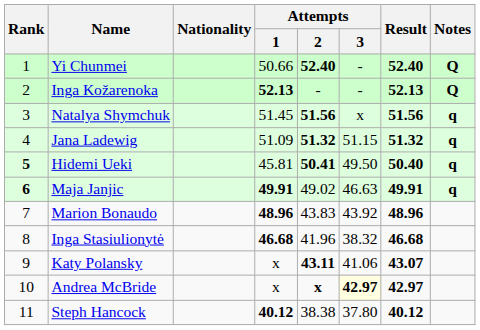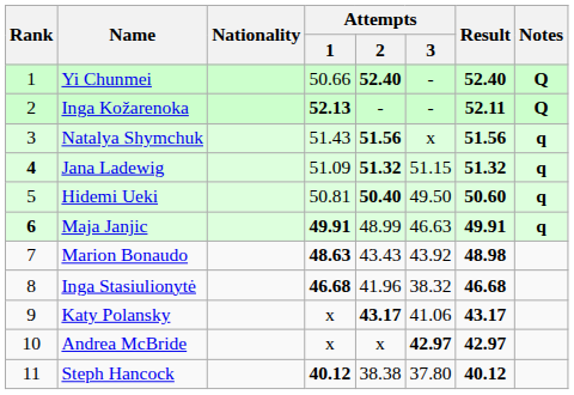 <table class="wikitable sortable" style="text-align:center">
 <tr>
 <th rowspan=2>Rank</th>
 <th rowspan=2>Name</th>
 <th rowspan=2>Nationality</th>
 <th colspan=3>Attempts</th>
 <th rowspan=2>Result</th>
 <th rowspan=2>Notes</th>
 </tr>
 <tr>
 <th>1</th>
 <th>2</th>
 <th>3</th>
 </tr>
 <tr bgcolor=ccffcc>
 <td>1</td>
 <td align=left><a href='#'>Yi Chunmei</a></td>
 <td align=left></td>
 <td>50.66</td>
 <td><strong>52.40</strong></td>
 <td>-</td>
 <td><strong>52.40</strong></td>
 <td><strong>Q</strong></td>
 </tr>
 <tr bgcolor=ccffcc>
 <td>2</td>
 <td align=left><a href='#'>Inga Kožarenoka</a></td>
 <td align=left></td>
 <td><strong>52.13</strong></td>
 <td>-</td>
 <td>-</td>
-<td><strong>52.13</strong></td>
+<td><strong>52.11</strong></td>
 <td><strong>Q</strong></td>
 </tr>
 <tr bgcolor=ddffdd>
 <td>3</td>
 <td align=left><a href='#'>Natalya Shymchuk</a></td>
 <td align=left></td>
-<td>51.45</td>
+<td>51.43</td>
 <td><strong>51.56</strong></td>
 <td>x</td>
 <td><strong>51.56</strong></td>
 <td><strong>q</strong></td>
 </tr>
 <tr bgcolor=ddffdd>
-<td>4</td>
+<td><strong>4</strong></td>
 <td align=left><a href='#'>Jana Ladewig</a></td>
 <td align=left></td>
 <td>51.09</td>
 <td><strong>51.32</strong></td>
 <td>51.15</td>
 <td><strong>51.32</strong></td>
 <td><strong>q</strong></td>
 </tr>
 <tr bgcolor=ddffdd>
-<td><strong>5</strong></td>
+<td>5</td>
 <td align=left><a href='#'>Hidemi Ueki</a></td>
 <td align=left></td>
-<td>45.81</td>
-<td><strong>50.41</strong></td>
+<td>50.81</td>
+<td><strong>50.40</strong></td>
 <td>49.50</td>
-<td><strong>50.40</strong></td>
+<td><strong>50.60</strong></td>
 <td><strong>q</strong></td>
 </tr>
 <tr bgcolor=ddffdd>
 <td><strong>6</strong></td>
 <td align=left><a href='#'>Maja Janjic</a></td>
 <td align=left></td>
 <td><strong>49.91</strong></td>
-<td>49.02</td>
+<td>48.99</td>
 <td>46.63</td>
 <td><strong>49.91</strong></td>
 <td><strong>q</strong></td>
 </tr>
 <tr>
 <td>7</td>
 <td align=left><a href='#'>Marion Bonaudo</a></td>
 <td align=left></td>
-<td><strong>48.96</strong></td>
-<td>43.83</td>
+<td><strong>48.63</strong></td>
+<td>43.43</td>
 <td>43.92</td>
-<td><strong>48.96</strong></td>
+<td><strong>48.98</strong></td>
 <td></td>
 </tr>
 <tr>
 <td>8</td>
 <td align=left><a href='#'>Inga Stasiulionytė</a></td>
 <td align=left></td>
 <td><strong>46.68</strong></td>
 <td>41.96</td>
 <td>38.32</td>
 <td><strong>46.68</strong></td>
 <td></td>
 </tr>
 <tr>
 <td>9</td>
 <td align=left><a href='#'>Katy Polansky</a></td>
 <td align=left></td>
 <td>x</td>
-<td><strong>43.11</strong></td>
+<td><strong>43.17</strong></td>
 <td>41.06</td>
-<td><strong>43.07</strong></td>
+<td><strong>43.17</strong></td>
 <td></td>
 </tr>
 <tr>
 <td>10</td>
 <td align=left><a href='#'>Andrea McBride</a></td>
 <td align=left></td>
 <td>x</td>
-<td><strong>x</strong></td>
-<td style="background: lightyellow;"><strong>42.97</strong></td>
+<td>x</td>
+<td><strong>42.97</strong></td>
 <td><strong>42.97</strong></td>
 <td></td>
 </tr>
 <tr>
 <td>11</td>
 <td align=left><a href='#'>Steph Hancock</a></td>
 <td align=left></td>
 <td><strong>40.12</strong></td>
 <td>38.38</td>
 <td>37.80</td>
 <td><strong>40.12</strong></td>
 <td></td>
 </tr>
 </table>
